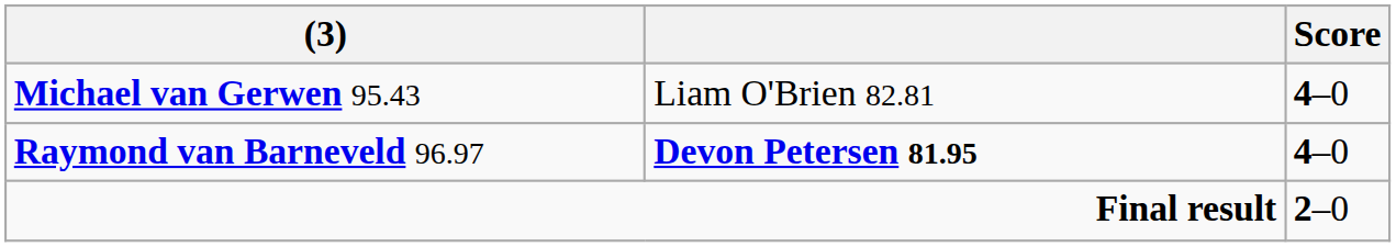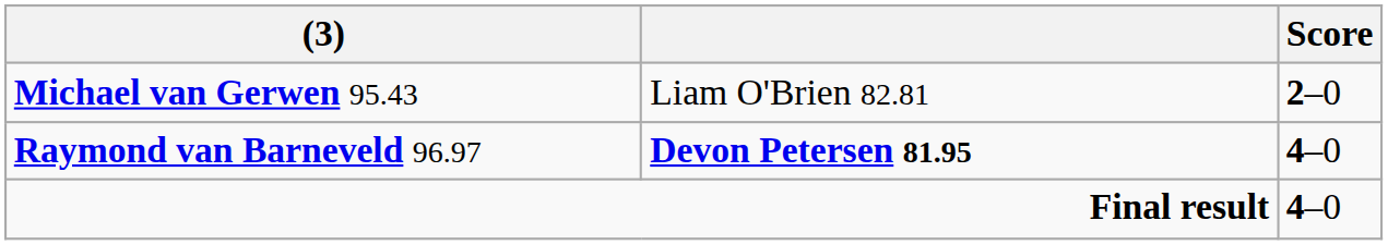 <table class="wikitable">
 <tr>
 <th width=270><strong></strong> (3)</th>
 <th width=270></th>
 <th>Score</th>
 </tr>
 <tr>
 <td><strong><a href='#'>Michael van Gerwen</a></strong> <small><span>95.43</span></small></td>
 <td>Liam O'Brien <small><span>82.81</span></small></td>
-<td><strong>4</strong>–0</td>
+<td><strong>2</strong>–0</td>
 </tr>
 <tr>
 <td><strong><a href='#'>Raymond van Barneveld</a></strong> <small><span>96.97</span></small></td>
 <td><strong><a href='#'>Devon Petersen</a> <small><span>81.95</span></small></strong></td>
 <td><strong>4</strong>–0</td>
 </tr>
 <tr>
 <td colspan="2" align="right"><strong>Final result</strong></td>
-<td><strong>2</strong>–0</td>
+<td><strong>4</strong>–0</td>
 </tr>
 </table>
